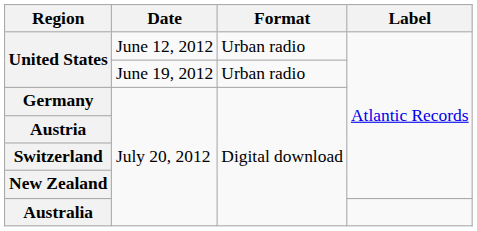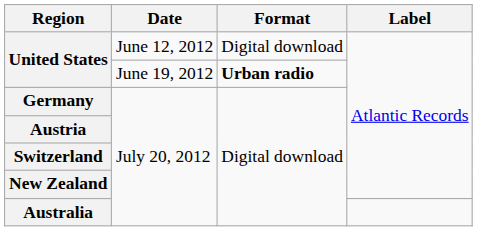 <table class="wikitable plainrowheaders">
 <tr>
 <th scope="col">Region</th>
 <th scope="col">Date</th>
 <th scope="col">Format</th>
 <th scope="col">Label</th>
 </tr>
 <tr>
 <th scope="row" rowspan="2">United States</th>
 <td>June 12, 2012</td>
-<td>Urban radio</td>
+<td>Digital download</td>
 <td rowspan="6"><a href='#'>Atlantic Records</a></td>
 </tr>
 <tr>
 <td>June 19, 2012</td>
-<td>Urban radio</td>
+<td><strong>Urban radio</strong></td>
 </tr>
 <tr>
 <th scope="row">Germany</th>
 <td rowspan="5">July 20, 2012</td>
 <td rowspan="5">Digital download</td>
 </tr>
 <tr>
 <th scope="row">Austria</th>
 </tr>
 <tr>
 <th scope="row">Switzerland</th>
 </tr>
 <tr>
 <th scope="row">New Zealand</th>
 </tr>
 <tr>
 <th scope="row">Australia</th>
 </tr>
 </table>
